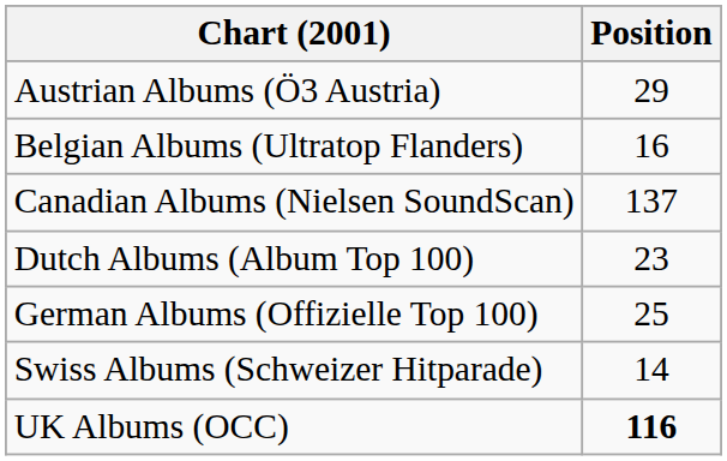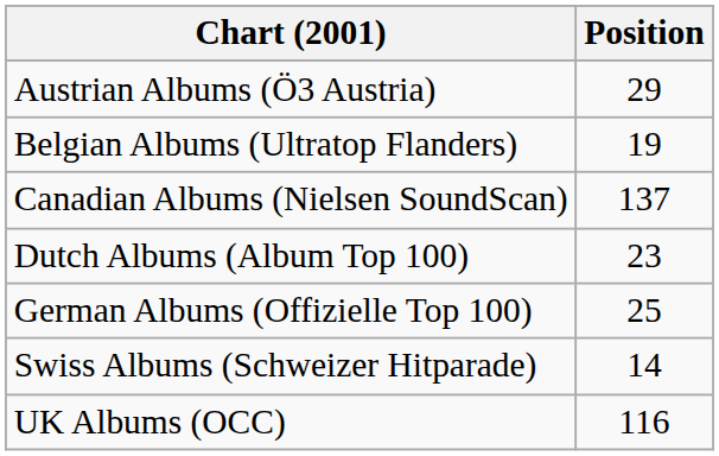 <table class="wikitable sortable plainrowheaders">
 <tr>
 <th>Chart (2001)</th>
 <th>Position</th>
 </tr>
 <tr>
 <td>Austrian Albums (Ö3 Austria)</td>
 <td align="center">29</td>
 </tr>
 <tr>
 <td>Belgian Albums (Ultratop Flanders)</td>
-<td align="center">16</td>
+<td align="center">19</td>
 </tr>
 <tr>
 <td>Canadian Albums (Nielsen SoundScan)</td>
 <td align="center">137</td>
 </tr>
 <tr>
 <td>Dutch Albums (Album Top 100)</td>
 <td align="center">23</td>
 </tr>
 <tr>
 <td>German Albums (Offizielle Top 100)</td>
 <td align="center">25</td>
 </tr>
 <tr>
 <td>Swiss Albums (Schweizer Hitparade)</td>
 <td align="center">14</td>
 </tr>
 <tr>
 <td>UK Albums (OCC)</td>
-<td align="center"><strong>116</strong></td>
+<td align="center">116</td>
 </tr>
 </table>
